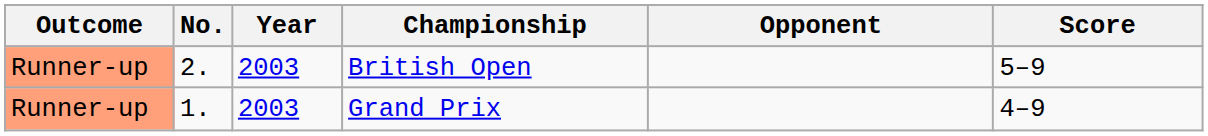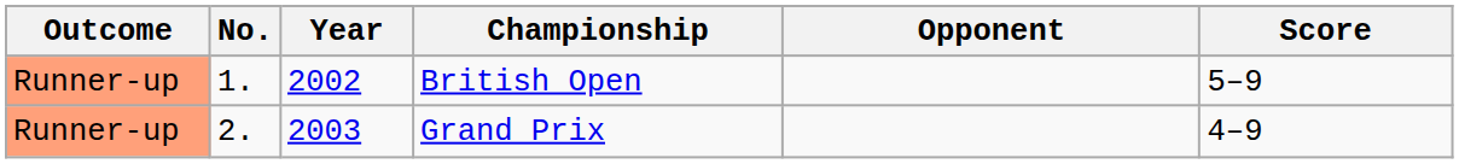 <table class="sortable wikitable">
 <tr>
 <th width="80">Outcome</th>
 <th width="20">No.</th>
 <th width="50">Year</th>
 <th style="width:150px;">Championship</th>
 <th style="width:170px;">Opponent</th>
 <th style="width:100px;">Score</th>
 </tr>
 <tr>
 <td style="background:#ffa07a;">Runner-up</td>
-<td>2.</td>
-<td><a href='#'>2003</a></td>
+<td>1.</td>
+<td><a href='#'>2002</a></td>
 <td><a href='#'>British Open</a></td>
 <td> </td>
 <td>5–9</td>
 </tr>
 <tr>
 <td style="background:#ffa07a;">Runner-up</td>
-<td>1.</td>
+<td>2.</td>
 <td><a href='#'>2003</a></td>
 <td><a href='#'>Grand Prix</a></td>
 <td> </td>
 <td>4–9</td>
 </tr>
 </table>
